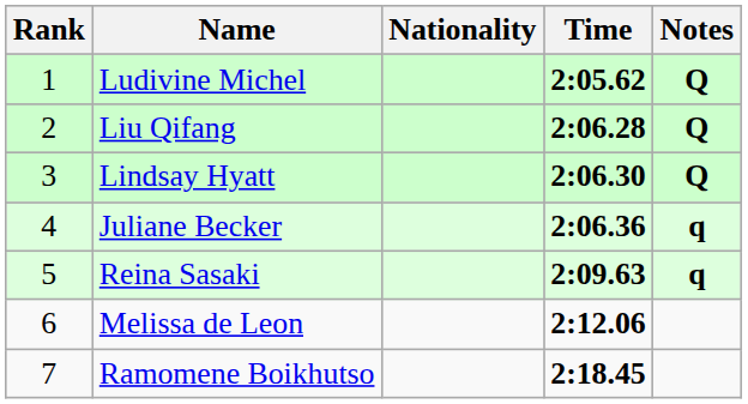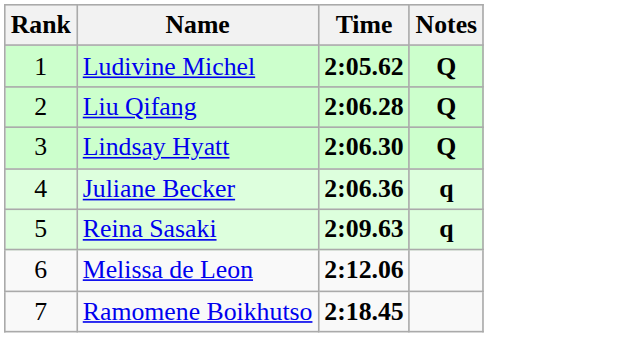 <table class="wikitable sortable" style="text-align:center">
 <tr>
 <th>Rank</th>
 <th>Name</th>
-<th>Nationality</th>
 <th>Time</th>
 <th>Notes</th>
 </tr>
 <tr bgcolor=ccffcc>
 <td>1</td>
 <td align=left><a href='#'>Ludivine Michel</a></td>
-<td align=left></td>
 <td><strong>2:05.62</strong></td>
 <td><strong>Q</strong></td>
 </tr>
 <tr bgcolor=ccffcc>
 <td>2</td>
 <td align=left><a href='#'>Liu Qifang</a></td>
-<td align=left></td>
 <td><strong>2:06.28</strong></td>
 <td><strong>Q</strong></td>
 </tr>
 <tr bgcolor=ccffcc>
 <td>3</td>
 <td align=left><a href='#'>Lindsay Hyatt</a></td>
-<td align=left></td>
 <td><strong>2:06.30</strong></td>
 <td><strong>Q</strong></td>
 </tr>
 <tr bgcolor=ddffdd>
 <td>4</td>
 <td align=left><a href='#'>Juliane Becker</a></td>
-<td align=left></td>
 <td><strong>2:06.36</strong></td>
 <td><strong>q</strong></td>
 </tr>
 <tr bgcolor=ddffdd>
 <td>5</td>
 <td align=left><a href='#'>Reina Sasaki</a></td>
-<td align=left></td>
 <td><strong>2:09.63</strong></td>
 <td><strong>q</strong></td>
 </tr>
 <tr>
 <td>6</td>
 <td align=left><a href='#'>Melissa de Leon</a></td>
-<td align=left></td>
 <td><strong>2:12.06</strong></td>
 <td></td>
 </tr>
 <tr>
 <td>7</td>
 <td align=left><a href='#'>Ramomene Boikhutso</a></td>
-<td align=left></td>
 <td><strong>2:18.45</strong></td>
 <td></td>
 </tr>
 </table>
